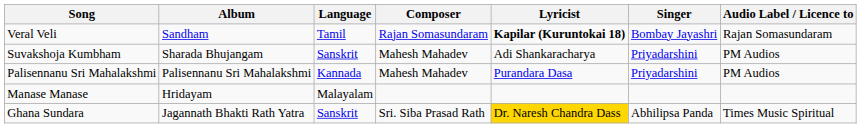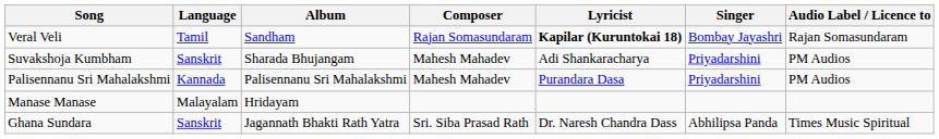 <table class="wikitable">
 <tr>
 <th>Song</th>
+<th>Language</th>
 <th>Album</th>
-<th>Language</th>
 <th>Composer</th>
 <th>Lyricist</th>
 <th>Singer</th>
 <th>Audio Label / Licence to</th>
 </tr>
 <tr>
 <td>Veral Veli</td>
+<td><a href='#'>Tamil</a></td>
 <td><a href='#'>Sandham</a></td>
-<td><a href='#'>Tamil</a></td>
 <td><a href='#'>Rajan Somasundaram</a></td>
 <td><strong>Kapilar (Kuruntokai 18)</strong></td>
 <td><a href='#'>Bombay Jayashri</a></td>
 <td>Rajan Somasundaram</td>
 </tr>
 <tr>
 <td>Suvakshoja Kumbham</td>
+<td><a href='#'>Sanskrit</a></td>
 <td>Sharada Bhujangam</td>
-<td><a href='#'>Sanskrit</a></td>
 <td>Mahesh Mahadev</td>
 <td>Adi Shankaracharya</td>
 <td><a href='#'>Priyadarshini</a></td>
 <td>PM Audios</td>
 </tr>
 <tr>
 <td>Palisennanu Sri Mahalakshmi</td>
+<td><a href='#'>Kannada</a></td>
 <td>Palisennanu Sri Mahalakshmi</td>
-<td><a href='#'>Kannada</a></td>
 <td>Mahesh Mahadev</td>
 <td><a href='#'>Purandara Dasa</a></td>
 <td><a href='#'>Priyadarshini</a></td>
 <td>PM Audios</td>
 </tr>
 <tr>
 <td>Manase Manase</td>
+<td>Malayalam</td>
 <td>Hridayam</td>
-<td>Malayalam</td>
 <td></td>
 <td></td>
 <td></td>
 <td></td>
 </tr>
 <tr>
 <td>Ghana Sundara</td>
+<td><a href='#'>Sanskrit</a></td>
 <td>Jagannath Bhakti Rath Yatra</td>
-<td><a href='#'>Sanskrit</a></td>
 <td>Sri. Siba Prasad Rath</td>
-<td style="background: gold;">Dr. Naresh Chandra Dass</td>
+<td>Dr. Naresh Chandra Dass</td>
 <td>Abhilipsa Panda</td>
 <td>Times Music Spiritual</td>
 </tr>
 </table>
